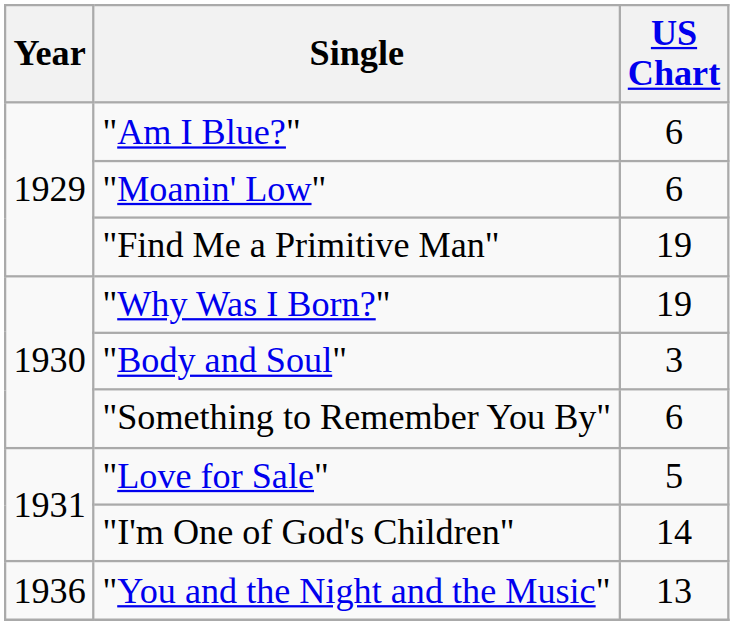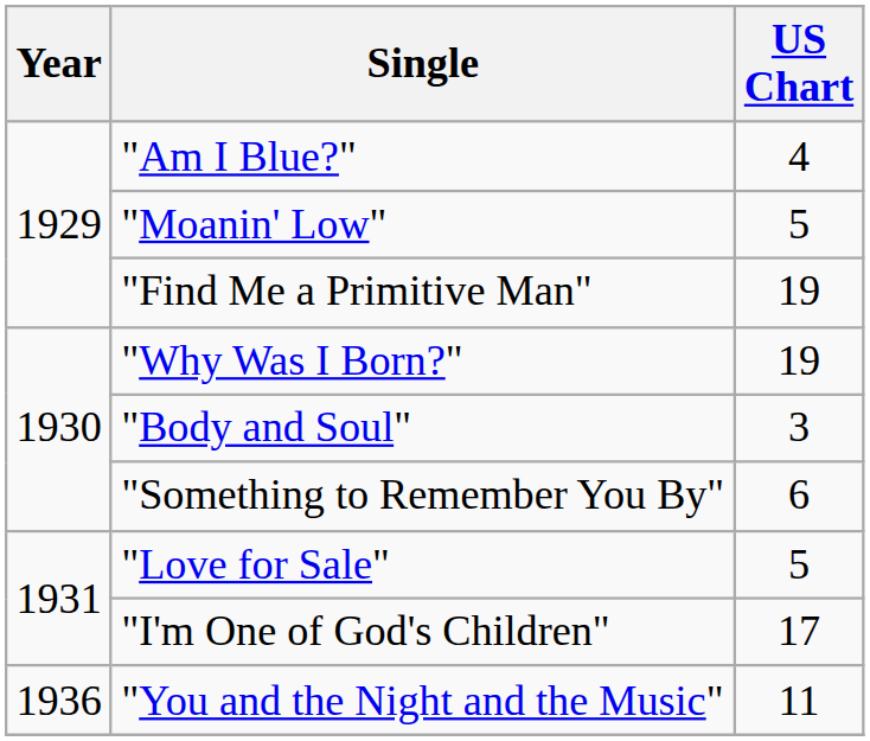 <table class="wikitable">
 <tr>
 <th>Year</th>
 <th>Single</th>
 <th><a href='#'>US<br>Chart</a></th>
 </tr>
 <tr>
 <td rowspan="3">1929</td>
 <td>"<a href='#'>Am I Blue?</a>"</td>
-<td align="center">6</td>
+<td align="center">4</td>
 </tr>
 <tr>
 <td>"<a href='#'>Moanin' Low</a>"</td>
-<td align="center">6</td>
+<td align="center">5</td>
 </tr>
 <tr>
 <td>"Find Me a Primitive Man"</td>
 <td align="center">19</td>
 </tr>
 <tr>
 <td rowspan="3">1930</td>
 <td>"<a href='#'>Why Was I Born?</a>"</td>
 <td align="center">19</td>
 </tr>
 <tr>
 <td>"<a href='#'>Body and Soul</a>"</td>
 <td align="center">3</td>
 </tr>
 <tr>
 <td>"Something to Remember You By"</td>
 <td align="center">6</td>
 </tr>
 <tr>
 <td rowspan="2">1931</td>
 <td>"<a href='#'>Love for Sale</a>"</td>
 <td align="center">5</td>
 </tr>
 <tr>
 <td>"I'm One of God's Children"</td>
-<td align="center">14</td>
+<td align="center">17</td>
 </tr>
 <tr>
 <td>1936</td>
 <td>"<a href='#'>You and the Night and the Music</a>"</td>
-<td align="center">13</td>
+<td align="center">11</td>
 </tr>
 <tr>
 </tr>
 </table>
